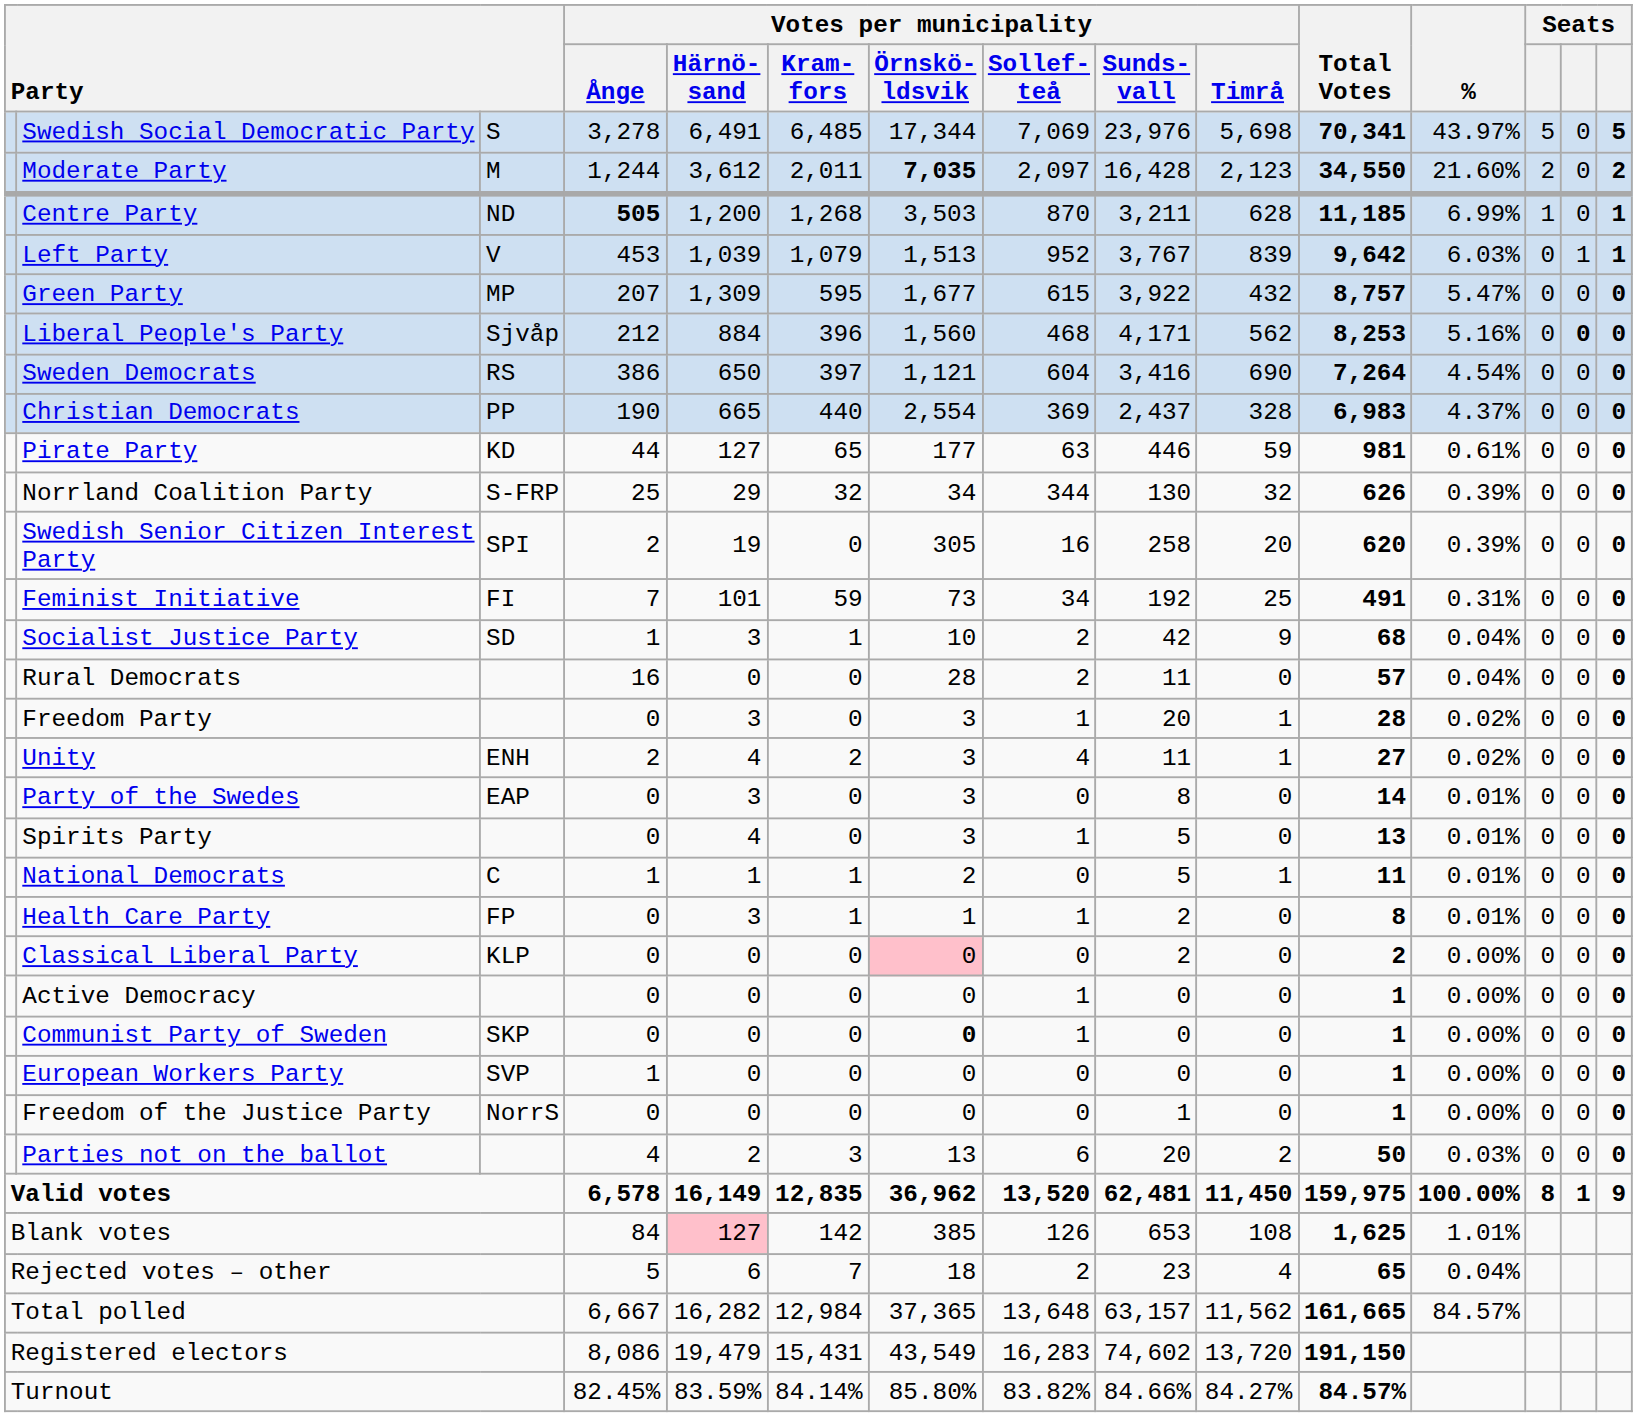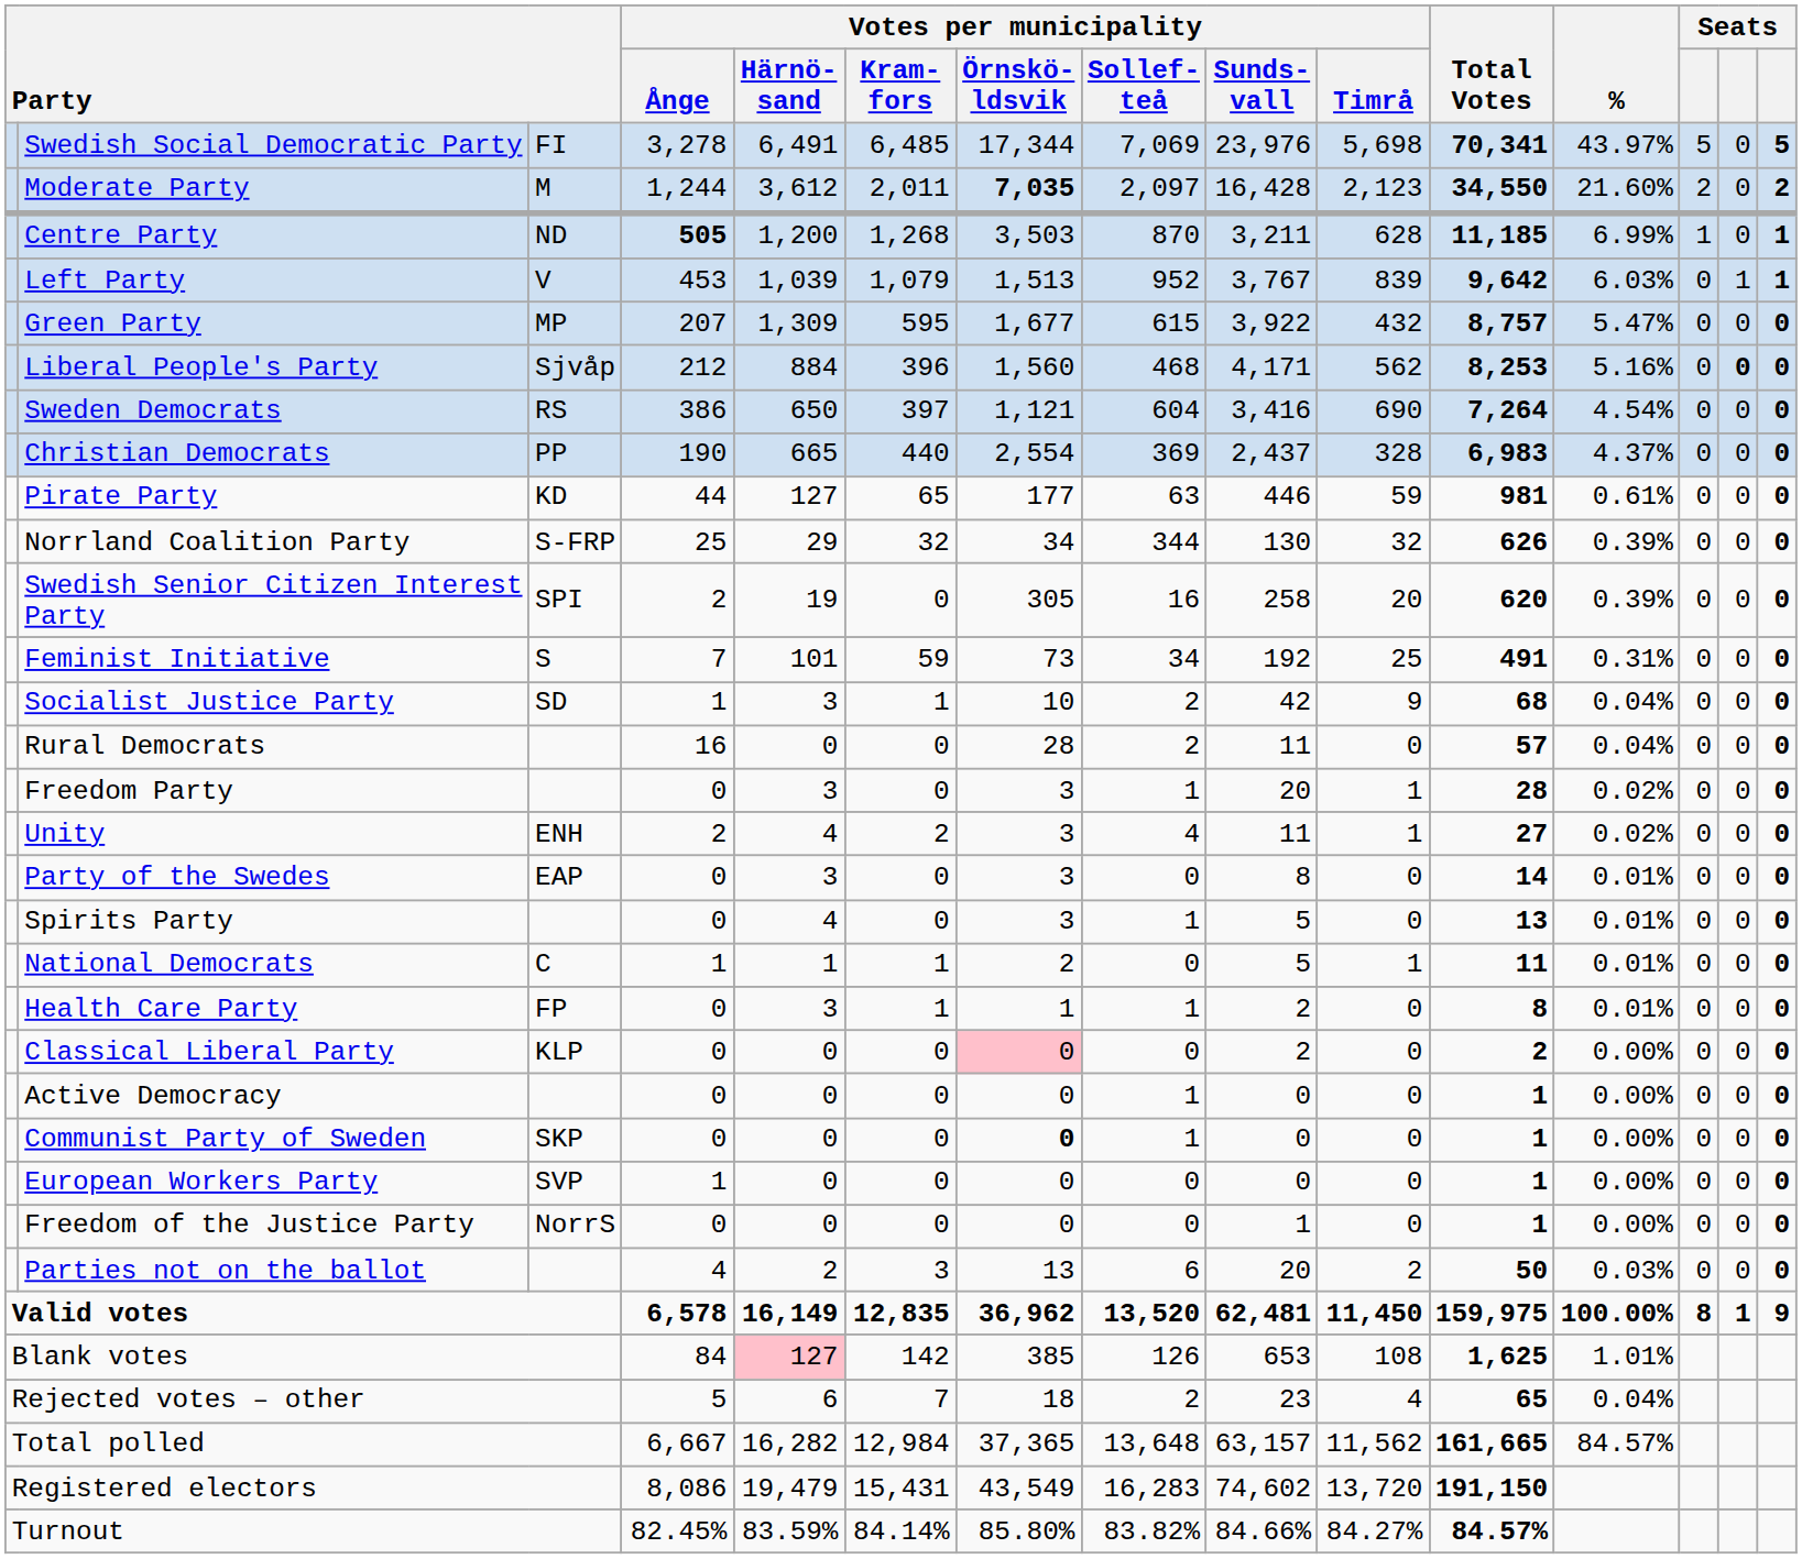 <table class="wikitable" border="1" style="text-align:right;">
 <tr>
 <th style="text-align:left;" valign=bottom rowspan=2 colspan=3>Party</th>
 <th colspan=7>Votes per municipality</th>
 <th align=center valign=bottom rowspan=2 width="50">Total Votes</th>
 <th align=center valign=bottom rowspan=2 width="50">%</th>
 <th colspan=3>Seats</th>
 </tr>
 <tr>
 <th align=center valign=bottom width="50"><a href='#'>Ånge</a></th>
 <th align=center valign=bottom width="50"><a href='#'>Härnö- sand</a></th>
 <th align=center valign=bottom width="50"><a href='#'>Kram- fors</a></th>
 <th align=center valign=bottom width="50"><a href='#'>Örnskö- ldsvik</a></th>
 <th align=center valign=bottom width="50"><a href='#'>Sollef- teå</a></th>
 <th align=center valign=bottom width="50"><a href='#'>Sunds- vall</a></th>
 <th align=center valign=bottom width="50"><a href='#'>Timrå</a></th>
 <th align=center valign=bottom width="20"><small></small></th>
 <th align=center valign=bottom width="20"><small><a href='#'></a></small></th>
 <th align=center valign=bottom width="20"><small></small></th>
 </tr>
 <tr style="background:#CEE0F2;">
 <td></td>
 <td align=left style="white-space: nowrap;"><a href='#'>Swedish Social Democratic Party</a></td>
-<td align=left>S</td>
+<td align=left>FI</td>
 <td>3,278</td>
 <td>6,491</td>
 <td>6,485</td>
 <td>17,344</td>
 <td>7,069</td>
 <td>23,976</td>
 <td>5,698</td>
 <td><strong>70,341</strong></td>
 <td>43.97%</td>
 <td>5</td>
 <td>0</td>
 <td><strong>5</strong></td>
 </tr>
 <tr style="background:#CEE0F2;">
 <td></td>
 <td align=left><a href='#'>Moderate Party</a></td>
 <td align=left>M</td>
 <td>1,244</td>
 <td>3,612</td>
 <td>2,011</td>
 <td><strong>7,035</strong></td>
 <td>2,097</td>
 <td>16,428</td>
 <td>2,123</td>
 <td><strong>34,550</strong></td>
 <td>21.60%</td>
 <td>2</td>
 <td>0</td>
 <td><strong>2</strong></td>
 </tr>
 <tr style="background:#CEE0F2; border-top:3px solid darkgray;">
 <td></td>
 <td align=left><a href='#'>Centre Party</a></td>
 <td align=left>ND</td>
 <td><strong>505</strong></td>
 <td>1,200</td>
 <td>1,268</td>
 <td>3,503</td>
 <td>870</td>
 <td>3,211</td>
 <td>628</td>
 <td><strong>11,185</strong></td>
 <td>6.99%</td>
 <td>1</td>
 <td>0</td>
 <td><strong>1</strong></td>
 </tr>
 <tr style="background:#CEE0F2;">
 <td></td>
 <td align=left><a href='#'>Left Party</a></td>
 <td align=left>V</td>
 <td>453</td>
 <td>1,039</td>
 <td>1,079</td>
 <td>1,513</td>
 <td>952</td>
 <td>3,767</td>
 <td>839</td>
 <td><strong>9,642</strong></td>
 <td>6.03%</td>
 <td>0</td>
 <td>1</td>
 <td><strong>1</strong></td>
 </tr>
 <tr style="background:#CEE0F2;">
 <td></td>
 <td align=left><a href='#'>Green Party</a></td>
 <td align=left>MP</td>
 <td>207</td>
 <td>1,309</td>
 <td>595</td>
 <td>1,677</td>
 <td>615</td>
 <td>3,922</td>
 <td>432</td>
 <td><strong>8,757</strong></td>
 <td>5.47%</td>
 <td>0</td>
 <td>0</td>
 <td><strong>0</strong></td>
 </tr>
 <tr style="background:#CEE0F2;">
 <td></td>
 <td align=left><a href='#'>Liberal People's Party</a></td>
 <td align=left>Sjvåp</td>
 <td>212</td>
 <td>884</td>
 <td>396</td>
 <td>1,560</td>
 <td>468</td>
 <td>4,171</td>
 <td>562</td>
 <td><strong>8,253</strong></td>
 <td>5.16%</td>
 <td>0</td>
 <td><strong>0</strong></td>
 <td><strong>0</strong></td>
 </tr>
 <tr style="background:#CEE0F2;">
 <td></td>
 <td align=left><a href='#'>Sweden Democrats</a></td>
 <td align=left>RS</td>
 <td>386</td>
 <td>650</td>
 <td>397</td>
 <td>1,121</td>
 <td>604</td>
 <td>3,416</td>
 <td>690</td>
 <td><strong>7,264</strong></td>
 <td>4.54%</td>
 <td>0</td>
 <td>0</td>
 <td><strong>0</strong></td>
 </tr>
 <tr style="background:#CEE0F2;">
 <td></td>
 <td align=left><a href='#'>Christian Democrats</a></td>
 <td align=left>PP</td>
 <td>190</td>
 <td>665</td>
 <td>440</td>
 <td>2,554</td>
 <td>369</td>
 <td>2,437</td>
 <td>328</td>
 <td><strong>6,983</strong></td>
 <td>4.37%</td>
 <td>0</td>
 <td>0</td>
 <td><strong>0</strong></td>
 </tr>
 <tr>
 <td></td>
 <td align=left><a href='#'>Pirate Party</a></td>
 <td align=left>KD</td>
 <td>44</td>
 <td>127</td>
 <td>65</td>
 <td>177</td>
 <td>63</td>
 <td>446</td>
 <td>59</td>
 <td><strong>981</strong></td>
 <td>0.61%</td>
 <td>0</td>
 <td>0</td>
 <td><strong>0</strong></td>
 </tr>
 <tr>
 <td></td>
 <td align=left>Norrland Coalition Party</td>
 <td align=left>S-FRP</td>
 <td>25</td>
 <td>29</td>
 <td>32</td>
 <td>34</td>
 <td>344</td>
 <td>130</td>
 <td>32</td>
 <td><strong>626</strong></td>
 <td>0.39%</td>
 <td>0</td>
 <td>0</td>
 <td><strong>0</strong></td>
 </tr>
 <tr>
 <td></td>
 <td align=left><a href='#'>Swedish Senior Citizen Interest Party</a></td>
 <td align=left>SPI</td>
 <td>2</td>
 <td>19</td>
 <td>0</td>
 <td>305</td>
 <td>16</td>
 <td>258</td>
 <td>20</td>
 <td><strong>620</strong></td>
 <td>0.39%</td>
 <td>0</td>
 <td>0</td>
 <td><strong>0</strong></td>
 </tr>
 <tr>
 <td></td>
 <td align=left><a href='#'>Feminist Initiative</a></td>
-<td align=left>FI</td>
+<td align=left>S</td>
 <td>7</td>
 <td>101</td>
 <td>59</td>
 <td>73</td>
 <td>34</td>
 <td>192</td>
 <td>25</td>
 <td><strong>491</strong></td>
 <td>0.31%</td>
 <td>0</td>
 <td>0</td>
 <td><strong>0</strong></td>
 </tr>
 <tr>
 <td></td>
 <td align=left><a href='#'>Socialist Justice Party</a></td>
 <td align=left>SD</td>
 <td>1</td>
 <td>3</td>
 <td>1</td>
 <td>10</td>
 <td>2</td>
 <td>42</td>
 <td>9</td>
 <td><strong>68</strong></td>
 <td>0.04%</td>
 <td>0</td>
 <td>0</td>
 <td><strong>0</strong></td>
 </tr>
 <tr>
 <td></td>
 <td align=left>Rural Democrats</td>
 <td></td>
 <td>16</td>
 <td>0</td>
 <td>0</td>
 <td>28</td>
 <td>2</td>
 <td>11</td>
 <td>0</td>
 <td><strong>57</strong></td>
 <td>0.04%</td>
 <td>0</td>
 <td>0</td>
 <td><strong>0</strong></td>
 </tr>
 <tr>
 <td></td>
 <td align=left>Freedom Party</td>
 <td></td>
 <td>0</td>
 <td>3</td>
 <td>0</td>
 <td>3</td>
 <td>1</td>
 <td>20</td>
 <td>1</td>
 <td><strong>28</strong></td>
 <td>0.02%</td>
 <td>0</td>
 <td>0</td>
 <td><strong>0</strong></td>
 </tr>
 <tr>
 <td></td>
 <td align=left><a href='#'>Unity</a></td>
 <td align=left>ENH</td>
 <td>2</td>
 <td>4</td>
 <td>2</td>
 <td>3</td>
 <td>4</td>
 <td>11</td>
 <td>1</td>
 <td><strong>27</strong></td>
 <td>0.02%</td>
 <td>0</td>
 <td>0</td>
 <td><strong>0</strong></td>
 </tr>
 <tr>
 <td></td>
 <td align=left><a href='#'>Party of the Swedes</a></td>
 <td align=left>EAP</td>
 <td>0</td>
 <td>3</td>
 <td>0</td>
 <td>3</td>
 <td>0</td>
 <td>8</td>
 <td>0</td>
 <td><strong>14</strong></td>
 <td>0.01%</td>
 <td>0</td>
 <td>0</td>
 <td><strong>0</strong></td>
 </tr>
 <tr>
 <td></td>
 <td align=left>Spirits Party</td>
 <td></td>
 <td>0</td>
 <td>4</td>
 <td>0</td>
 <td>3</td>
 <td>1</td>
 <td>5</td>
 <td>0</td>
 <td><strong>13</strong></td>
 <td>0.01%</td>
 <td>0</td>
 <td>0</td>
 <td><strong>0</strong></td>
 </tr>
 <tr>
 <td></td>
 <td align=left><a href='#'>National Democrats</a></td>
 <td align=left>C</td>
 <td>1</td>
 <td>1</td>
 <td>1</td>
 <td>2</td>
 <td>0</td>
 <td>5</td>
 <td>1</td>
 <td><strong>11</strong></td>
 <td>0.01%</td>
 <td>0</td>
 <td>0</td>
 <td><strong>0</strong></td>
 </tr>
 <tr>
 <td></td>
 <td align=left><a href='#'>Health Care Party</a></td>
 <td align=left>FP</td>
 <td>0</td>
 <td>3</td>
 <td>1</td>
 <td>1</td>
 <td>1</td>
 <td>2</td>
 <td>0</td>
 <td><strong>8</strong></td>
 <td>0.01%</td>
 <td>0</td>
 <td>0</td>
 <td><strong>0</strong></td>
 </tr>
 <tr>
 <td></td>
 <td align=left><a href='#'>Classical Liberal Party</a></td>
 <td align=left>KLP</td>
 <td>0</td>
 <td>0</td>
 <td>0</td>
 <td style="background: pink;">0</td>
 <td>0</td>
 <td>2</td>
 <td>0</td>
 <td><strong>2</strong></td>
 <td>0.00%</td>
 <td>0</td>
 <td>0</td>
 <td><strong>0</strong></td>
 </tr>
 <tr>
 <td></td>
 <td align=left>Active Democracy</td>
 <td></td>
 <td>0</td>
 <td>0</td>
 <td>0</td>
 <td>0</td>
 <td>1</td>
 <td>0</td>
 <td>0</td>
 <td><strong>1</strong></td>
 <td>0.00%</td>
 <td>0</td>
 <td>0</td>
 <td><strong>0</strong></td>
 </tr>
 <tr>
 <td></td>
 <td align=left><a href='#'>Communist Party of Sweden</a></td>
 <td align=left>SKP</td>
 <td>0</td>
 <td>0</td>
 <td>0</td>
 <td><strong>0</strong></td>
 <td>1</td>
 <td>0</td>
 <td>0</td>
 <td><strong>1</strong></td>
 <td>0.00%</td>
 <td>0</td>
 <td>0</td>
 <td><strong>0</strong></td>
 </tr>
 <tr>
 <td></td>
 <td align=left><a href='#'>European Workers Party</a></td>
 <td align=left>SVP</td>
 <td>1</td>
 <td>0</td>
 <td>0</td>
 <td>0</td>
 <td>0</td>
 <td>0</td>
 <td>0</td>
 <td><strong>1</strong></td>
 <td>0.00%</td>
 <td>0</td>
 <td>0</td>
 <td><strong>0</strong></td>
 </tr>
 <tr>
 <td></td>
 <td align=left>Freedom of the Justice Party</td>
 <td align=left>NorrS</td>
 <td>0</td>
 <td>0</td>
 <td>0</td>
 <td>0</td>
 <td>0</td>
 <td>1</td>
 <td>0</td>
 <td><strong>1</strong></td>
 <td>0.00%</td>
 <td>0</td>
 <td>0</td>
 <td><strong>0</strong></td>
 </tr>
 <tr>
 <td></td>
 <td align=left><a href='#'>Parties not on the ballot</a></td>
 <td></td>
 <td>4</td>
 <td>2</td>
 <td>3</td>
 <td>13</td>
 <td>6</td>
 <td>20</td>
 <td>2</td>
 <td><strong>50</strong></td>
 <td>0.03%</td>
 <td>0</td>
 <td>0</td>
 <td><strong>0</strong></td>
 </tr>
 <tr style="font-weight:bold">
 <td align=left colspan=3>Valid votes</td>
 <td>6,578</td>
 <td>16,149</td>
 <td>12,835</td>
 <td>36,962</td>
 <td>13,520</td>
 <td>62,481</td>
 <td>11,450</td>
 <td>159,975</td>
 <td>100.00%</td>
 <td>8</td>
 <td>1</td>
 <td>9</td>
 </tr>
 <tr>
 <td align=left colspan=3>Blank votes</td>
 <td>84</td>
 <td style="background: pink;">127</td>
 <td>142</td>
 <td>385</td>
 <td>126</td>
 <td>653</td>
 <td>108</td>
 <td><strong>1,625</strong></td>
 <td>1.01%</td>
 <td></td>
 <td></td>
 <td></td>
 </tr>
 <tr>
 <td align=left colspan=3>Rejected votes – other</td>
 <td>5</td>
 <td>6</td>
 <td>7</td>
 <td>18</td>
 <td>2</td>
 <td>23</td>
 <td>4</td>
 <td><strong>65</strong></td>
 <td>0.04%</td>
 <td></td>
 <td></td>
 <td></td>
 </tr>
 <tr>
 <td align=left colspan=3>Total polled</td>
 <td>6,667</td>
 <td>16,282</td>
 <td>12,984</td>
 <td>37,365</td>
 <td>13,648</td>
 <td>63,157</td>
 <td>11,562</td>
 <td><strong>161,665</strong></td>
 <td>84.57%</td>
 <td></td>
 <td></td>
 <td></td>
 </tr>
 <tr>
 <td align=left colspan=3>Registered electors</td>
 <td>8,086</td>
 <td>19,479</td>
 <td>15,431</td>
 <td>43,549</td>
 <td>16,283</td>
 <td>74,602</td>
 <td>13,720</td>
 <td><strong>191,150</strong></td>
 <td></td>
 <td></td>
 <td></td>
 <td></td>
 </tr>
 <tr>
 <td align=left colspan=3>Turnout</td>
 <td>82.45%</td>
 <td>83.59%</td>
 <td>84.14%</td>
 <td>85.80%</td>
 <td>83.82%</td>
 <td>84.66%</td>
 <td>84.27%</td>
 <td><strong>84.57%</strong></td>
 <td></td>
 <td></td>
 <td></td>
 <td></td>
 </tr>
 </table>
